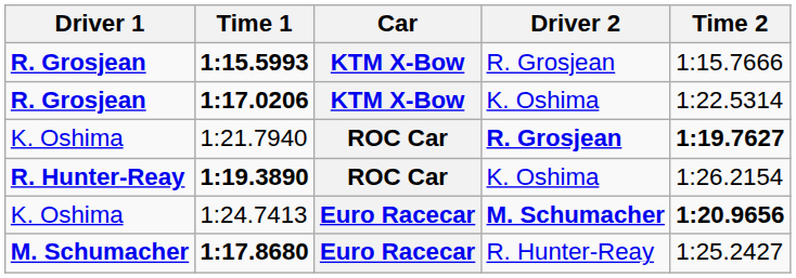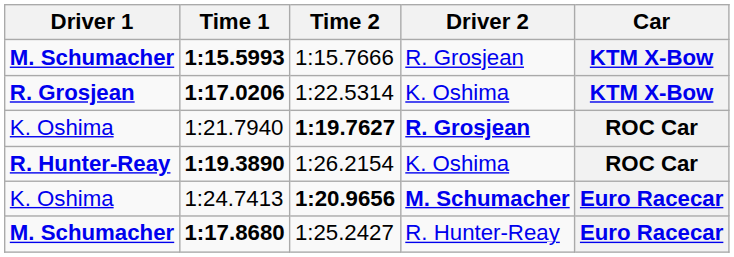 <table class="wikitable">
 <tr>
 <th>Driver 1</th>
 <th>Time 1</th>
+<th>Time 2</th>
+<th>Driver 2</th>
 <th>Car</th>
-<th>Driver 2</th>
-<th>Time 2</th>
 </tr>
 <tr>
-<td><strong> <a href='#'>R. Grosjean</a></strong></td>
+<td><strong> <a href='#'>M. Schumacher</a></strong></td>
 <td><strong>1:15.5993</strong></td>
+<td>1:15.7666</td>
+<td> <a href='#'>R. Grosjean</a></td>
 <th><a href='#'>KTM X-Bow</a></th>
-<td> <a href='#'>R. Grosjean</a></td>
-<td>1:15.7666</td>
 </tr>
 <tr>
 <td><strong> <a href='#'>R. Grosjean</a></strong></td>
 <td><strong>1:17.0206</strong></td>
+<td>1:22.5314 </td>
+<td> <a href='#'>K. Oshima</a></td>
 <th><a href='#'>KTM X-Bow</a></th>
-<td> <a href='#'>K. Oshima</a></td>
-<td>1:22.5314 </td>
 </tr>
 <tr>
 <td> <a href='#'>K. Oshima</a></td>
 <td>1:21.7940</td>
+<td><strong>1:19.7627</strong></td>
+<td><strong> <a href='#'>R. Grosjean</a></strong></td>
 <th>ROC Car</th>
-<td><strong> <a href='#'>R. Grosjean</a></strong></td>
-<td><strong>1:19.7627</strong></td>
 </tr>
 <tr>
 <td><strong> <a href='#'>R. Hunter-Reay</a></strong></td>
 <td><strong>1:19.3890</strong></td>
+<td>1:26.2154 </td>
+<td> <a href='#'>K. Oshima</a></td>
 <th>ROC Car</th>
-<td> <a href='#'>K. Oshima</a></td>
-<td>1:26.2154 </td>
 </tr>
 <tr>
 <td> <a href='#'>K. Oshima</a></td>
 <td>1:24.7413 </td>
+<td><strong>1:20.9656</strong></td>
+<td><strong> <a href='#'>M. Schumacher</a></strong></td>
 <th><a href='#'>Euro Racecar</a></th>
-<td><strong> <a href='#'>M. Schumacher</a></strong></td>
-<td><strong>1:20.9656</strong></td>
 </tr>
 <tr>
 <td><strong> <a href='#'>M. Schumacher</a></strong></td>
 <td><strong>1:17.8680</strong></td>
+<td>1:25.2427 </td>
+<td> <a href='#'>R. Hunter-Reay</a></td>
 <th><a href='#'>Euro Racecar</a></th>
-<td> <a href='#'>R. Hunter-Reay</a></td>
-<td>1:25.2427 </td>
 </tr>
 </table>
